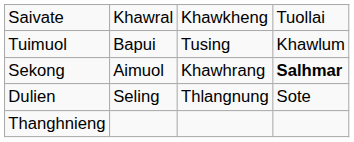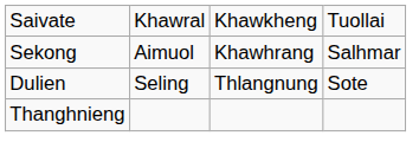 <table class="wikitable">
 <tr>
 <td>Saivate</td>
 <td>Khawral</td>
 <td>Khawkheng</td>
 <td>Tuollai</td>
 </tr>
 <tr>
-<td>Tuimuol</td>
-<td>Bapui</td>
-<td>Tusing</td>
-<td>Khawlum</td>
-</tr>
-<tr>
 <td>Sekong</td>
 <td>Aimuol</td>
 <td>Khawhrang</td>
-<td><strong>Salhmar</strong></td>
+<td>Salhmar</td>
 </tr>
 <tr>
 <td>Dulien</td>
 <td>Seling</td>
 <td>Thlangnung</td>
 <td>Sote</td>
 </tr>
 <tr>
 <td>Thanghnieng</td>
 <td></td>
 <td></td>
 <td></td>
 </tr>
 </table>
